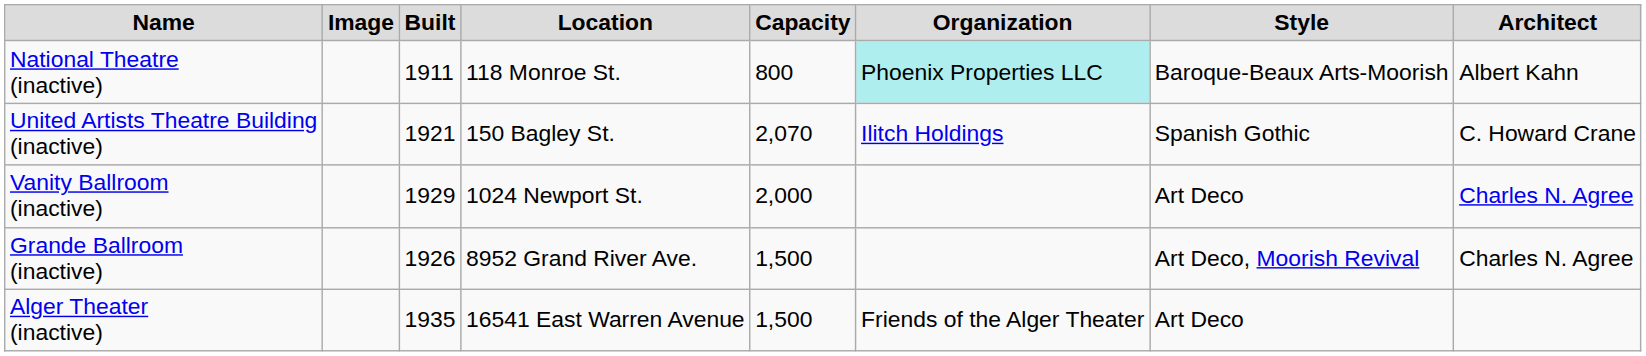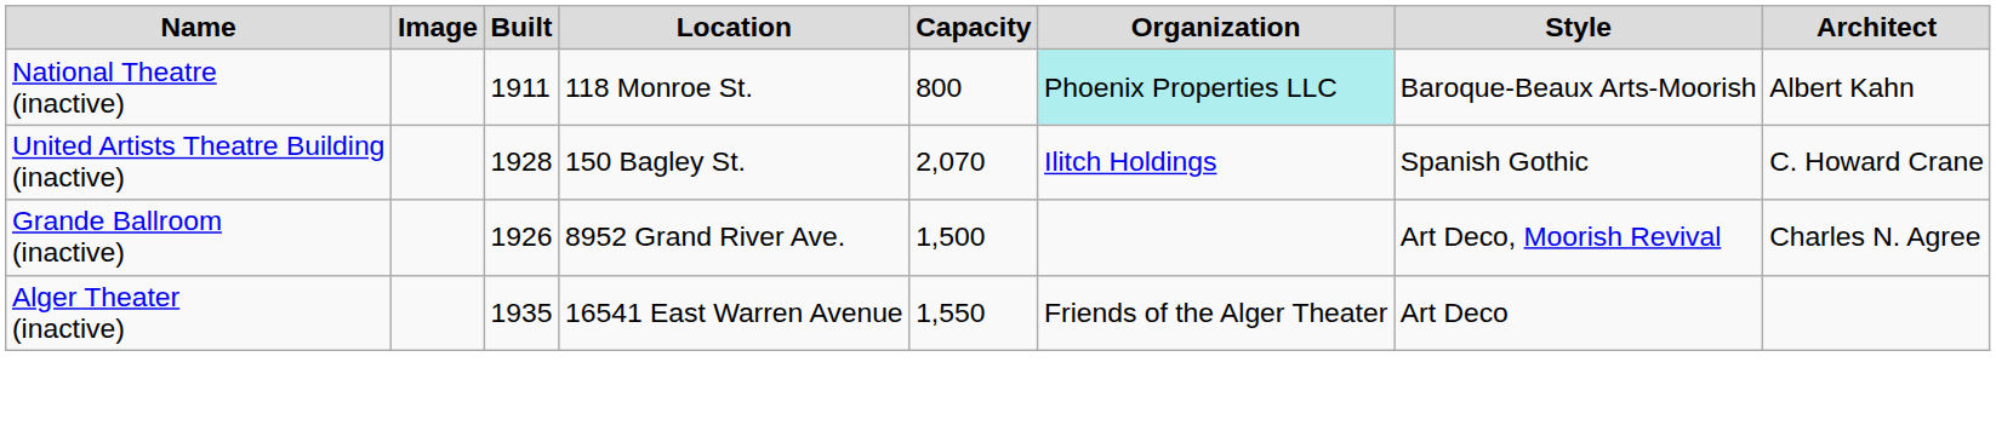 <table class="wikitable sortable">
 <tr>
 <th style="background:gainsboro; color:black">Name</th>
 <th class="unsortable" style="background:gainsboro; color:black">Image</th>
 <th style="background:gainsboro; color:black">Built</th>
 <th style="background:gainsboro; color:black">Location</th>
 <th style="background:gainsboro; color:black">Capacity</th>
 <th class="unsortable" style="background:gainsboro; color:black">Organization</th>
 <th class="unsortable" style="background:gainsboro; color:black">Style</th>
 <th class="unsortable" style="background:gainsboro; color:black">Architect</th>
 </tr>
 <tr>
 <td><a href='#'>National Theatre</a><br>(inactive)</td>
 <td></td>
 <td>1911</td>
 <td>118 Monroe St.<br><small></small></td>
 <td>800</td>
 <td style="background: paleturquoise;">Phoenix Properties LLC</td>
 <td>Baroque-Beaux Arts-Moorish</td>
 <td>Albert Kahn</td>
 </tr>
 <tr>
 <td><a href='#'>United Artists Theatre Building</a><br>(inactive)</td>
 <td></td>
-<td>1921</td>
+<td>1928</td>
 <td>150 Bagley St.</td>
 <td>2,070</td>
 <td><a href='#'>Ilitch Holdings</a></td>
 <td>Spanish Gothic</td>
 <td>C. Howard Crane</td>
-</tr>
-<tr>
-<td><a href='#'>Vanity Ballroom</a><br>(inactive)</td>
-<td></td>
-<td>1929</td>
-<td>1024 Newport St.</td>
-<td>2,000</td>
-<td></td>
-<td>Art Deco</td>
-<td><a href='#'>Charles N. Agree</a></td>
 </tr>
 <tr>
 <td><a href='#'>Grande Ballroom</a><br>(inactive)</td>
 <td></td>
 <td>1926</td>
 <td>8952 Grand River Ave.</td>
 <td>1,500</td>
 <td></td>
 <td>Art Deco, <a href='#'>Moorish Revival</a></td>
 <td>Charles N. Agree</td>
 </tr>
 <tr>
 <td><a href='#'>Alger Theater</a><br>(inactive)</td>
 <td></td>
 <td>1935</td>
 <td>16541 East Warren Avenue<br><small></small></td>
-<td>1,500</td>
+<td>1,550</td>
 <td>Friends of the Alger Theater</td>
 <td>Art Deco</td>
 <td></td>
 </tr>
 </table>
